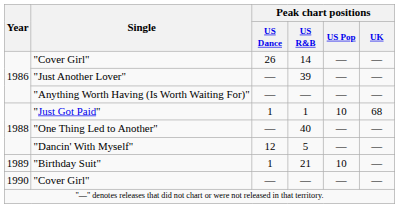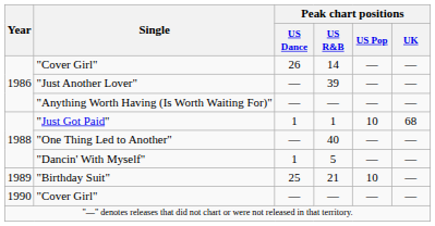 <table class="wikitable">
 <tr>
 <th scope="col" rowspan="2">Year</th>
 <th scope="col" rowspan="2">Single</th>
 <th scope="col" colspan="4">Peak chart positions</th>
 </tr>
 <tr>
 <th style="width:45px;"><small><a href='#'>US Dance</a></small><br></th>
 <th style="width:45px;"><small><a href='#'>US R&B</a></small><br></th>
 <th style="width:45px;"><small><a href='#'>US Pop</a></small><br></th>
 <th style="width:45px;"><small><a href='#'>UK</a></small><br></th>
 </tr>
 <tr>
 <td rowspan="3">1986</td>
 <td>"Cover Girl"</td>
 <td align=center>26</td>
 <td align=center>14</td>
 <td align=center>―</td>
 <td align=center>―</td>
 </tr>
 <tr>
 <td>"Just Another Lover"</td>
 <td align=center>—</td>
 <td align=center>39</td>
 <td align=center>—</td>
 <td align=center>―</td>
 </tr>
 <tr>
 <td>"Anything Worth Having (Is Worth Waiting For)"</td>
 <td align=center>—</td>
 <td align=center>―</td>
 <td align=center>—</td>
 <td align=center>―</td>
 </tr>
 <tr>
 <td rowspan="3">1988</td>
 <td>"<a href='#'>Just Got Paid</a>"</td>
 <td align=center>1</td>
 <td align=center>1</td>
 <td align=center>10</td>
 <td align=center>68</td>
 </tr>
 <tr>
 <td>"One Thing Led to Another"</td>
 <td align=center>—</td>
 <td align=center>40</td>
 <td align=center>—</td>
 <td align=center>―</td>
 </tr>
 <tr>
 <td>"Dancin' With Myself"</td>
-<td align=center>12</td>
+<td align=center>1</td>
 <td align=center>5</td>
 <td align=center>—</td>
 <td align=center>―</td>
 </tr>
 <tr>
 <td rowspan="1">1989</td>
 <td>"Birthday Suit"</td>
-<td align=center>1</td>
+<td align=center>25</td>
 <td align=center>21</td>
 <td align=center>10</td>
 <td align=center>―</td>
 </tr>
 <tr>
 <td rowspan="1">1990</td>
 <td>"Cover Girl"</td>
 <td align=center>—</td>
 <td align=center>—</td>
 <td align=center>—</td>
 <td align=center>―</td>
 </tr>
 <tr>
 <td colspan="6" style="text-align:center; font-size:9pt;">"—" denotes releases that did not chart or were not released in that territory.</td>
 </tr>
 </table>
